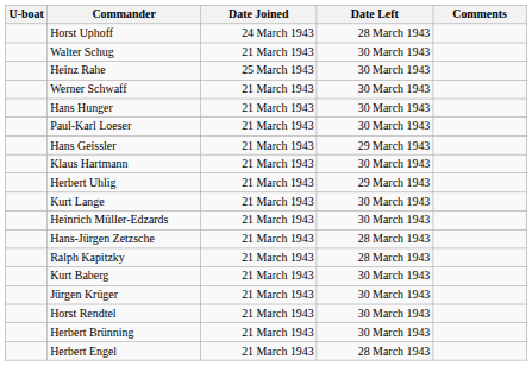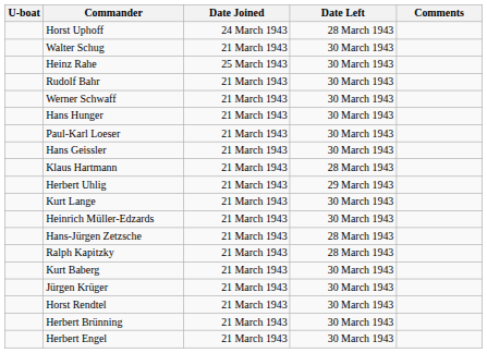 <table class="wikitable">
 <tr>
 <th width="50px">U-boat</th>
 <th width="200px">Commander</th>
 <th width="150px">Date Joined</th>
 <th width="150px">Date Left</th>
 <th width="120px">Comments</th>
 </tr>
 <tr>
 <td align="center"></td>
 <td align="left">Horst Uphoff</td>
 <td align="right">24 March 1943</td>
 <td align="right">28 March 1943</td>
 <td align="left"></td>
 </tr>
 <tr>
 <td align="center"></td>
 <td align="left">Walter Schug</td>
 <td align="right">21 March 1943</td>
 <td align="right">30 March 1943</td>
 <td align="left"></td>
 </tr>
 <tr>
 <td align="center"></td>
 <td align="left">Heinz Rahe</td>
 <td align="right">25 March 1943</td>
 <td align="right">30 March 1943</td>
 <td align="left"></td>
 </tr>
 <tr>
 <td align="center"></td>
+<td align="left">Rudolf Bahr</td>
+<td align="right">21 March 1943</td>
+<td align="right">30 March 1943</td>
+<td align="left"></td>
+</tr>
+<tr>
+<td align="center"></td>
 <td align="left">Werner Schwaff</td>
 <td align="right">21 March 1943</td>
 <td align="right">30 March 1943</td>
 <td align="left"></td>
 </tr>
 <tr>
 <td align="center"></td>
 <td align="left">Hans Hunger</td>
 <td align="right">21 March 1943</td>
 <td align="right">30 March 1943</td>
 <td align="left"></td>
 </tr>
 <tr>
 <td align="center"></td>
 <td align="left">Paul-Karl Loeser</td>
 <td align="right">21 March 1943</td>
 <td align="right">30 March 1943</td>
 <td align="left"></td>
 </tr>
 <tr>
 <td align="center"></td>
 <td align="left">Hans Geissler</td>
 <td align="right">21 March 1943</td>
-<td align="right">29 March 1943</td>
+<td align="right">30 March 1943</td>
 <td align="left"></td>
 </tr>
 <tr>
 <td align="center"></td>
 <td align="left">Klaus Hartmann</td>
 <td align="right">21 March 1943</td>
-<td align="right">30 March 1943</td>
+<td align="right">28 March 1943</td>
 <td align="left"></td>
 </tr>
 <tr>
 <td align="center"></td>
 <td align="left">Herbert Uhlig</td>
 <td align="right">21 March 1943</td>
 <td align="right">29 March 1943</td>
 <td align="left"></td>
 </tr>
 <tr>
 <td align="center"></td>
 <td align="left">Kurt Lange</td>
 <td align="right">21 March 1943</td>
 <td align="right">30 March 1943</td>
 <td align="left"></td>
 </tr>
 <tr>
 <td align="center"></td>
 <td align="left">Heinrich Müller-Edzards</td>
 <td align="right">21 March 1943</td>
 <td align="right">30 March 1943</td>
 <td align="left"></td>
 </tr>
 <tr>
 <td align="center"></td>
 <td align="left">Hans-Jürgen Zetzsche</td>
 <td align="right">21 March 1943</td>
 <td align="right">28 March 1943</td>
 <td align="left"></td>
 </tr>
 <tr>
 <td align="center"></td>
 <td align="left">Ralph Kapitzky</td>
 <td align="right">21 March 1943</td>
 <td align="right">28 March 1943</td>
 <td align="left"></td>
 </tr>
 <tr>
 <td align="center"></td>
 <td align="left">Kurt Baberg</td>
 <td align="right">21 March 1943</td>
 <td align="right">30 March 1943</td>
 <td align="left"></td>
 </tr>
 <tr>
 <td align="center"></td>
 <td align="left">Jürgen Krüger</td>
 <td align="right">21 March 1943</td>
 <td align="right">30 March 1943</td>
 <td align="left"></td>
 </tr>
 <tr>
 <td align="center"></td>
 <td align="left">Horst Rendtel</td>
 <td align="right">21 March 1943</td>
 <td align="right">30 March 1943</td>
 <td align="left"></td>
 </tr>
 <tr>
 <td align="center"></td>
 <td align="left">Herbert Brünning</td>
 <td align="right">21 March 1943</td>
 <td align="right">30 March 1943</td>
 <td align="left"></td>
 </tr>
 <tr>
 <td align="center"></td>
 <td align="left">Herbert Engel</td>
 <td align="right">21 March 1943</td>
-<td align="right">28 March 1943</td>
+<td align="right">30 March 1943</td>
 <td align="left"></td>
 </tr>
 </table>
